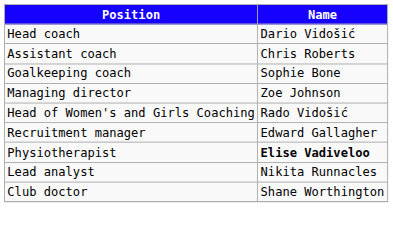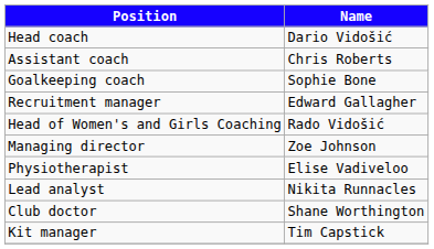 <table class="wikitable">
 <tr>
 <th style="background: #1601FF; color:#FFFFFF;">Position</th>
 <th style="background: #1601FF; color:#FFFFFF;">Name</th>
 </tr>
 <tr>
 <td>Head coach</td>
 <td>Dario Vidošić</td>
 </tr>
 <tr>
 <td>Assistant coach</td>
 <td>Chris Roberts</td>
 </tr>
 <tr>
 <td>Goalkeeping coach</td>
 <td>Sophie Bone</td>
 </tr>
 <tr>
-<td>Managing director</td>
-<td>Zoe Johnson</td>
+<td>Recruitment manager</td>
+<td>Edward Gallagher</td>
 </tr>
 <tr>
 <td>Head of Women's and Girls Coaching</td>
 <td>Rado Vidošić</td>
 </tr>
 <tr>
-<td>Recruitment manager</td>
-<td>Edward Gallagher</td>
+<td>Managing director</td>
+<td>Zoe Johnson</td>
 </tr>
 <tr>
 <td>Physiotherapist</td>
-<td><strong>Elise Vadiveloo</strong></td>
+<td>Elise Vadiveloo</td>
 </tr>
 <tr>
 <td>Lead analyst</td>
 <td>Nikita Runnacles</td>
 </tr>
 <tr>
 <td>Club doctor</td>
 <td>Shane Worthington</td>
 </tr>
 <tr>
+<td>Kit manager</td>
+<td>Tim Capstick</td>
+</tr>
+<tr>
 </tr>
 </table>
